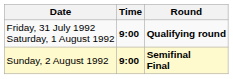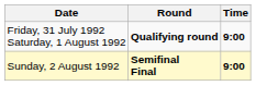 <table class="wikitable">
 <tr>
 <th>Date</th>
+<th>Round</th>
 <th>Time</th>
-<th>Round</th>
 </tr>
 <tr>
 <td>Friday, 31 July 1992<br>Saturday, 1 August 1992</td>
+<td><strong>Qualifying round</strong></td>
 <td><strong>9:00</strong></td>
-<td><strong>Qualifying round</strong></td>
 </tr>
 <tr style=background:lemonchiffon>
 <td>Sunday, 2 August 1992</td>
+<td><strong>Semifinal</strong><br><strong>Final</strong></td>
 <td><strong>9:00</strong></td>
-<td><strong>Semifinal</strong><br><strong>Final</strong></td>
 </tr>
 </table>
